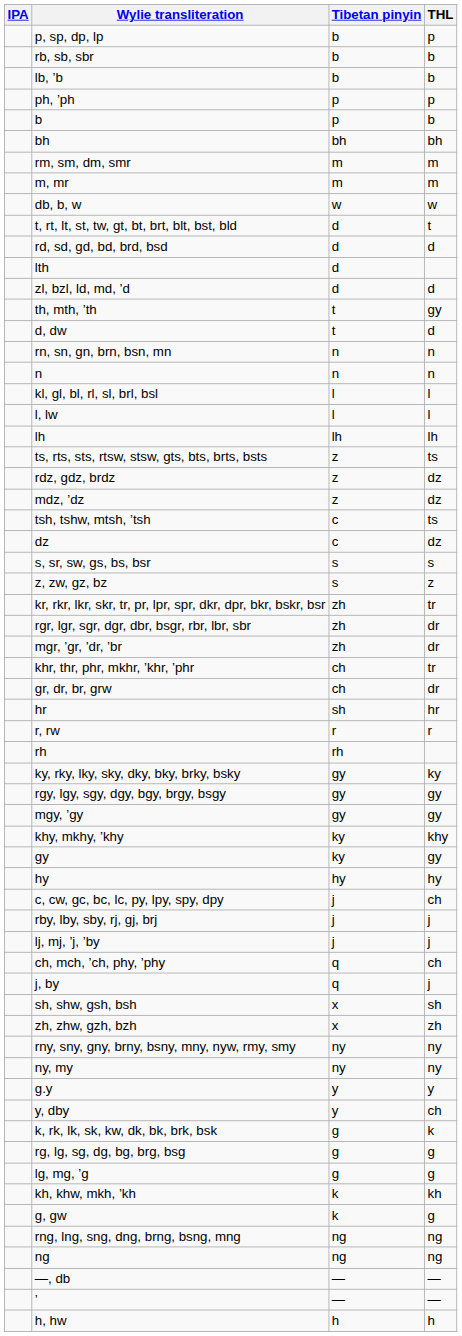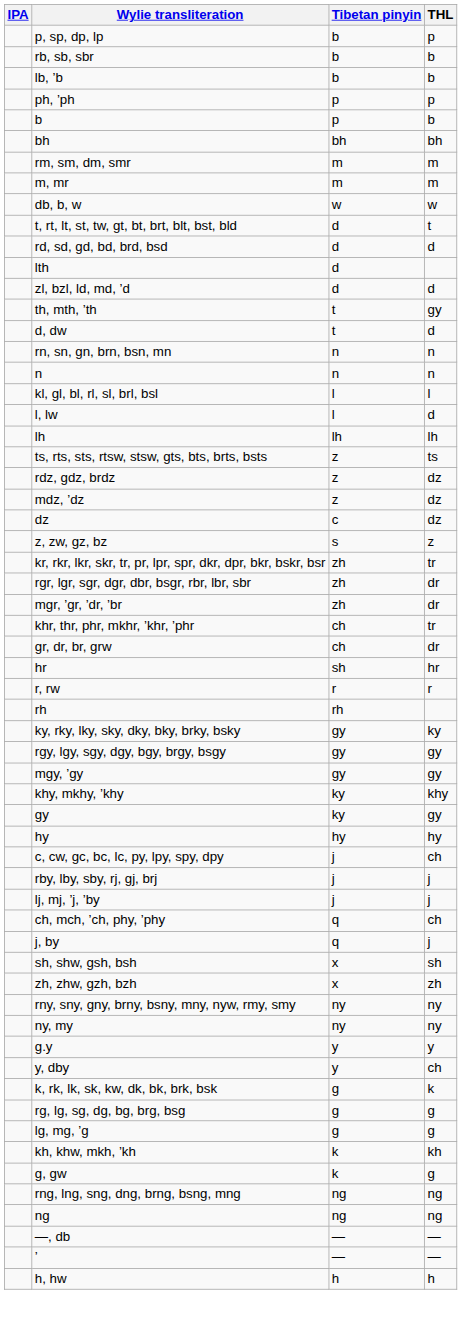 <table class="wikitable">
 <tr>
 <th><a href='#'>IPA</a></th>
 <th><a href='#'>Wylie transliteration</a></th>
 <th><strong><a href='#'>Tibetan pinyin</a></strong></th>
 <th>THL</th>
 </tr>
 <tr ---->
 <td></td>
 <td>p, sp, dp, lp</td>
 <td>b</td>
 <td>p</td>
 </tr>
 <tr ---->
 <td></td>
 <td>rb, sb, sbr</td>
 <td>b</td>
 <td>b</td>
 </tr>
 <tr ---->
 <td></td>
 <td>lb, ’b</td>
 <td>b</td>
 <td>b</td>
 </tr>
 <tr ---->
 <td></td>
 <td>ph, ’ph</td>
 <td>p</td>
 <td>p</td>
 </tr>
 <tr ---->
 <td></td>
 <td>b</td>
 <td>p</td>
 <td>b</td>
 </tr>
 <tr ---->
 <td></td>
 <td>bh</td>
 <td>bh</td>
 <td>bh</td>
 </tr>
 <tr ---->
 <td></td>
 <td>rm, sm, dm, smr</td>
 <td>m</td>
 <td>m</td>
 </tr>
 <tr ---->
 <td></td>
 <td>m, mr</td>
 <td>m</td>
 <td>m</td>
 </tr>
 <tr ---->
 <td></td>
 <td>db, b, w</td>
 <td>w</td>
 <td>w</td>
 </tr>
 <tr ---->
 <td></td>
 <td>t, rt, lt, st, tw, gt, bt, brt, blt, bst, bld</td>
 <td>d</td>
 <td>t</td>
 </tr>
 <tr ---->
 <td></td>
 <td>rd, sd, gd, bd, brd, bsd</td>
 <td>d</td>
 <td>d</td>
 </tr>
 <tr ---->
 <td></td>
 <td>lth</td>
 <td>d</td>
 <td></td>
 </tr>
 <tr ---->
 <td></td>
 <td>zl, bzl, ld, md, ’d</td>
 <td>d</td>
 <td>d</td>
 </tr>
 <tr ---->
 <td></td>
 <td>th, mth, ’th</td>
 <td>t</td>
 <td>gy</td>
 </tr>
 <tr ---->
 <td></td>
 <td>d, dw</td>
 <td>t</td>
 <td>d</td>
 </tr>
 <tr ---->
 <td></td>
 <td>rn, sn, gn, brn, bsn, mn</td>
 <td>n</td>
 <td>n</td>
 </tr>
 <tr ---->
 <td></td>
 <td>n</td>
 <td>n</td>
 <td>n</td>
 </tr>
 <tr ---->
 <td></td>
 <td>kl, gl, bl, rl, sl, brl, bsl</td>
 <td>l</td>
 <td>l</td>
 </tr>
 <tr ---->
 <td></td>
 <td>l, lw</td>
 <td>l</td>
-<td>l</td>
+<td>d</td>
 </tr>
 <tr ---->
 <td></td>
 <td>lh</td>
 <td>lh</td>
 <td>lh</td>
 </tr>
 <tr ---->
 <td></td>
 <td>ts, rts, sts, rtsw, stsw, gts, bts, brts, bsts</td>
 <td>z</td>
 <td>ts</td>
 </tr>
 <tr ---->
 <td></td>
 <td>rdz, gdz, brdz</td>
 <td>z</td>
 <td>dz</td>
 </tr>
 <tr ---->
 <td></td>
 <td>mdz, ’dz</td>
 <td>z</td>
 <td>dz</td>
 </tr>
 <tr ---->
 <td></td>
-<td>tsh, tshw, mtsh, ’tsh</td>
-<td>c</td>
-<td>ts</td>
-</tr>
-<tr ---->
-<td></td>
 <td>dz</td>
 <td>c</td>
 <td>dz</td>
-</tr>
-<tr ---->
-<td></td>
-<td>s, sr, sw, gs, bs, bsr</td>
-<td>s</td>
-<td>s</td>
 </tr>
 <tr ---->
 <td></td>
 <td>z, zw, gz, bz</td>
 <td>s</td>
 <td>z</td>
 </tr>
 <tr ---->
 <td></td>
 <td>kr, rkr, lkr, skr, tr, pr, lpr, spr, dkr, dpr, bkr, bskr, bsr</td>
 <td>zh</td>
 <td>tr</td>
 </tr>
 <tr ---->
 <td></td>
 <td>rgr, lgr, sgr, dgr, dbr, bsgr, rbr, lbr, sbr</td>
 <td>zh</td>
 <td>dr</td>
 </tr>
 <tr ---->
 <td></td>
 <td>mgr, ’gr, ’dr, ’br</td>
 <td>zh</td>
 <td>dr</td>
 </tr>
 <tr ---->
 <td></td>
 <td>khr, thr, phr, mkhr, ’khr, ’phr</td>
 <td>ch</td>
 <td>tr</td>
 </tr>
 <tr ---->
 <td></td>
 <td>gr, dr, br, grw</td>
 <td>ch</td>
 <td>dr</td>
 </tr>
 <tr ---->
 <td></td>
 <td>hr</td>
 <td>sh</td>
 <td>hr</td>
 </tr>
 <tr ---->
 <td></td>
 <td>r, rw</td>
 <td>r</td>
 <td>r</td>
 </tr>
 <tr ---->
 <td></td>
 <td>rh</td>
 <td>rh</td>
 <td></td>
 </tr>
 <tr ---->
 <td></td>
 <td>ky, rky, lky, sky, dky, bky, brky, bsky</td>
 <td>gy</td>
 <td>ky</td>
 </tr>
 <tr ---->
 <td></td>
 <td>rgy, lgy, sgy, dgy, bgy, brgy, bsgy</td>
 <td>gy</td>
 <td>gy</td>
 </tr>
 <tr ---->
 <td></td>
 <td>mgy, ’gy</td>
 <td>gy</td>
 <td>gy</td>
 </tr>
 <tr ---->
 <td></td>
 <td>khy, mkhy, ’khy</td>
 <td>ky</td>
 <td>khy</td>
 </tr>
 <tr ---->
 <td></td>
 <td>gy</td>
 <td>ky</td>
 <td>gy</td>
 </tr>
 <tr ---->
 <td></td>
 <td>hy</td>
 <td>hy</td>
 <td>hy</td>
 </tr>
 <tr ---->
 <td></td>
 <td>c, cw, gc, bc, lc, py, lpy, spy, dpy</td>
 <td>j</td>
 <td>ch</td>
 </tr>
 <tr ---->
 <td></td>
 <td>rby, lby, sby, rj, gj, brj</td>
 <td>j</td>
 <td>j</td>
 </tr>
 <tr ---->
 <td></td>
 <td>lj, mj, ’j, ’by</td>
 <td>j</td>
 <td>j</td>
 </tr>
 <tr ---->
 <td></td>
 <td>ch, mch, ’ch, phy, ’phy</td>
 <td>q</td>
 <td>ch</td>
 </tr>
 <tr ---->
 <td></td>
 <td>j, by</td>
 <td>q</td>
 <td>j</td>
 </tr>
 <tr ---->
 <td></td>
 <td>sh, shw, gsh, bsh</td>
 <td>x</td>
 <td>sh</td>
 </tr>
 <tr ---->
 <td></td>
 <td>zh, zhw, gzh, bzh</td>
 <td>x</td>
 <td>zh</td>
 </tr>
 <tr ---->
 <td></td>
 <td>rny, sny, gny, brny, bsny, mny, nyw, rmy, smy</td>
 <td>ny</td>
 <td>ny</td>
 </tr>
 <tr ---->
 <td></td>
 <td>ny, my</td>
 <td>ny</td>
 <td>ny</td>
 </tr>
 <tr ---->
 <td></td>
 <td>g.y</td>
 <td>y</td>
 <td>y</td>
 </tr>
 <tr ---->
 <td></td>
 <td>y, dby</td>
 <td>y</td>
 <td>ch</td>
 </tr>
 <tr ---->
 <td></td>
 <td>k, rk, lk, sk, kw, dk, bk, brk, bsk</td>
 <td>g</td>
 <td>k</td>
 </tr>
 <tr ---->
 <td></td>
 <td>rg, lg, sg, dg, bg, brg, bsg</td>
 <td>g</td>
 <td>g</td>
 </tr>
 <tr ---->
 <td></td>
 <td>lg, mg, ’g</td>
 <td>g</td>
 <td>g</td>
 </tr>
 <tr ---->
 <td></td>
 <td>kh, khw, mkh, ’kh</td>
 <td>k</td>
 <td>kh</td>
 </tr>
 <tr ---->
 <td></td>
 <td>g, gw</td>
 <td>k</td>
 <td>g</td>
 </tr>
 <tr ---->
 <td></td>
 <td>rng, lng, sng, dng, brng, bsng, mng</td>
 <td>ng</td>
 <td>ng</td>
 </tr>
 <tr ---->
 <td></td>
 <td>ng</td>
 <td>ng</td>
 <td>ng</td>
 </tr>
 <tr ---->
 <td></td>
 <td>—, db</td>
 <td>—</td>
 <td>—</td>
 </tr>
 <tr ---->
 <td></td>
 <td>’</td>
 <td>—</td>
 <td>—</td>
 </tr>
 <tr ---->
 <td></td>
 <td>h, hw</td>
 <td>h</td>
 <td>h</td>
 </tr>
 </table>
